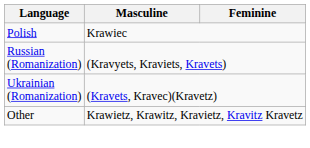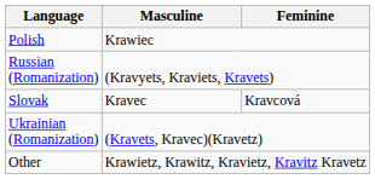 <table class="wikitable">
 <tr>
 <th>Language</th>
 <th>Masculine</th>
 <th>Feminine</th>
 </tr>
 <tr>
 <td><a href='#'>Polish</a></td>
 <td colspan=2>Krawiec</td>
 </tr>
 <tr>
 <td><a href='#'>Russian</a> <br>(<a href='#'>Romanization</a>)</td>
 <td colspan=2><br> (Kravyets, Kraviets, <a href='#'>Kravets</a>)</td>
 </tr>
+<tr Kravetz>
+<td><a href='#'>Slovak</a></td>
+<td>Kravec</td>
+<td>Kravcová</td>
+</tr>
 <tr>
 <td><a href='#'>Ukrainian</a> <br>(<a href='#'>Romanization</a>)</td>
 <td colspan=2><br> (<a href='#'>Kravets</a>, Kravec)(Kravetz)</td>
 </tr>
 <tr>
 <td>Other</td>
 <td colspan=2>Krawietz, Krawitz, Kravietz, <a href='#'>Kravitz</a> Kravetz</td>
 </tr>
 </table>
